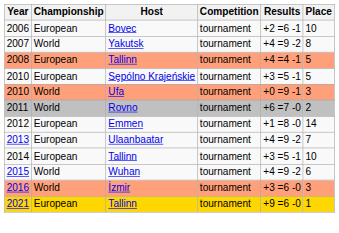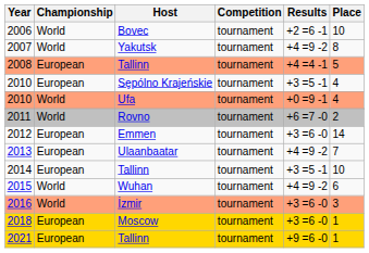 <table class="sortable wikitable">
 <tr>
 <th>Year</th>
 <th>Championship</th>
 <th>Host</th>
 <th>Competition</th>
 <th>Results</th>
 <th>Place</th>
 </tr>
 <tr>
 <td>2006</td>
-<td>European</td>
+<td>World</td>
 <td> <a href='#'>Bovec</a></td>
 <td>tournament</td>
 <td>+2 =6 -1</td>
 <td>10</td>
 </tr>
 <tr>
 <td>2007</td>
 <td>World</td>
 <td> <a href='#'>Yakutsk</a></td>
 <td>tournament</td>
 <td>+4 =9 -2</td>
 <td>8</td>
 </tr>
 <tr bgcolor="lightsalmon">
 <td>2008</td>
 <td>European</td>
 <td> <a href='#'>Tallinn</a></td>
 <td>tournament</td>
 <td>+4 =4 -1</td>
 <td>5</td>
 </tr>
 <tr>
 <td>2010</td>
 <td>European</td>
 <td> <a href='#'>Sępólno Krajeńskie</a></td>
 <td>tournament</td>
 <td>+3 =5 -1</td>
-<td>5</td>
+<td>4</td>
 </tr>
 <tr bgcolor="lightsalmon">
 <td>2010</td>
 <td>World</td>
 <td> <a href='#'>Ufa</a></td>
 <td>tournament</td>
 <td>+0 =9 -1</td>
-<td>3</td>
+<td>4</td>
 </tr>
 <tr>
 </tr>
 <tr bgcolor="silver">
 <td>2011</td>
 <td>World</td>
 <td> <a href='#'>Rovno</a></td>
 <td>tournament</td>
 <td>+6 =7 -0</td>
 <td>2</td>
 </tr>
 <tr>
 <td>2012</td>
 <td>European</td>
 <td> <a href='#'>Emmen</a></td>
 <td>tournament</td>
-<td>+1 =8 -0</td>
+<td>+3 =6 -0</td>
 <td>14</td>
 </tr>
 <tr>
 <td><a href='#'>2013</a></td>
 <td>European</td>
 <td> <a href='#'>Ulaanbaatar</a></td>
 <td>tournament</td>
 <td>+4 =9 -2</td>
 <td>7</td>
 </tr>
 <tr>
 <td>2014</td>
 <td>European</td>
 <td> <a href='#'>Tallinn</a></td>
 <td>tournament</td>
 <td>+3 =5 -1</td>
 <td>10</td>
 </tr>
 <tr>
 <td><a href='#'>2015</a></td>
 <td>World</td>
 <td> <a href='#'>Wuhan</a></td>
 <td>tournament</td>
 <td>+4 =9 -2</td>
 <td>6</td>
 </tr>
 <tr bgcolor="lightsalmon">
 <td><a href='#'>2016</a></td>
 <td>World</td>
 <td> <a href='#'>İzmir</a></td>
 <td>tournament</td>
 <td>+3 =6 -0</td>
 <td>3</td>
 </tr>
 <tr bgcolor="gold">
+<td><a href='#'>2018</a></td>
+<td>European</td>
+<td> <a href='#'>Moscow</a></td>
+<td>tournament</td>
+<td>+3 =6 -0</td>
+<td>1</td>
+</tr>
+<tr bgcolor="gold">
 <td><a href='#'>2021</a></td>
 <td>European</td>
 <td> <a href='#'>Tallinn</a></td>
 <td>tournament</td>
 <td>+9 =6 -0</td>
 <td>1</td>
 </tr>
 </table>
